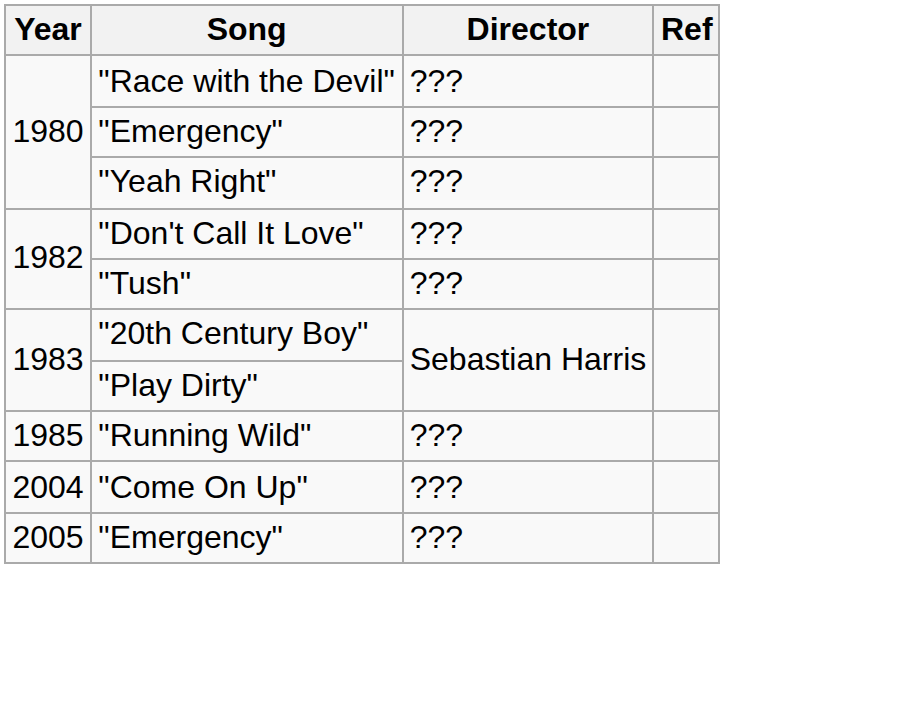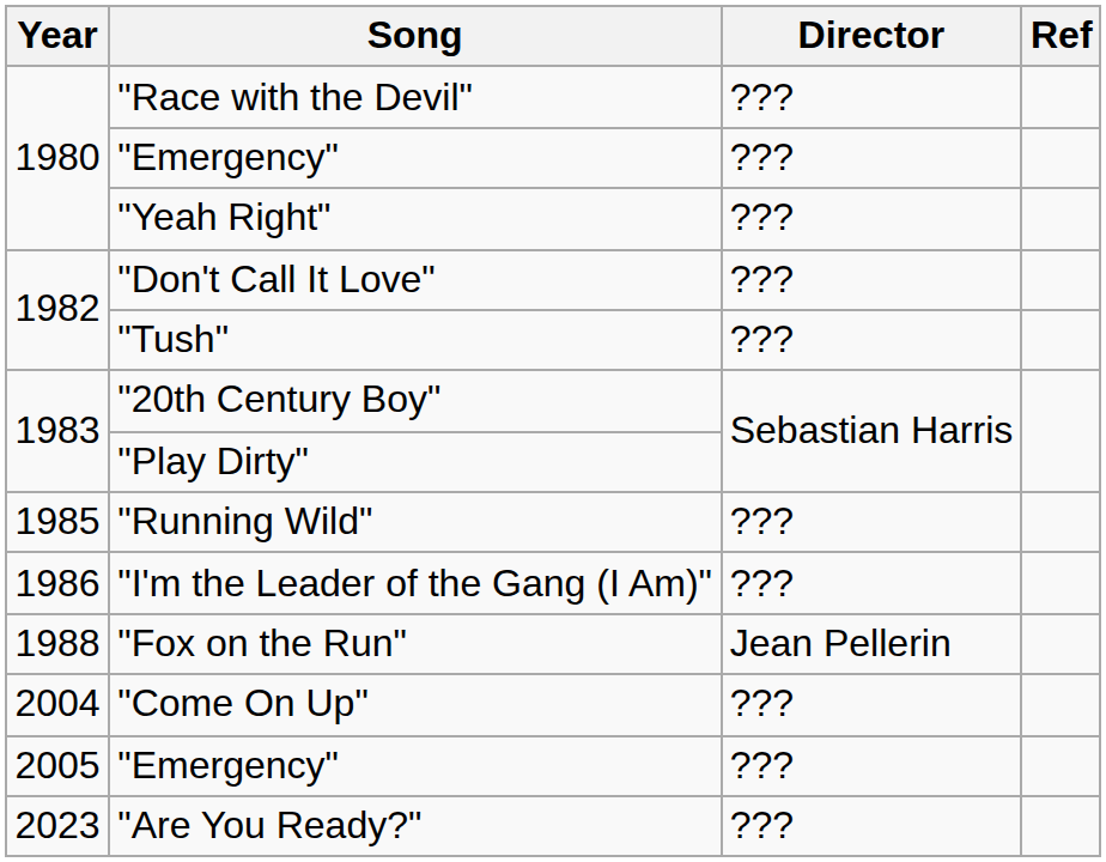 <table class="wikitable">
 <tr>
 <th>Year</th>
 <th>Song</th>
 <th>Director</th>
 <th>Ref</th>
 </tr>
 <tr>
 <td rowspan="3">1980</td>
 <td>"Race with the Devil"</td>
 <td>???</td>
 <td></td>
 </tr>
 <tr>
 <td>"Emergency"</td>
 <td>???</td>
 <td></td>
 </tr>
 <tr>
 <td>"Yeah Right"</td>
 <td>???</td>
 <td></td>
 </tr>
 <tr>
 <td rowspan="2">1982</td>
 <td>"Don't Call It Love"</td>
 <td>???</td>
 <td></td>
 </tr>
 <tr>
 <td>"Tush"</td>
 <td>???</td>
 <td></td>
 </tr>
 <tr>
 <td rowspan="2">1983</td>
 <td>"20th Century Boy"</td>
 <td rowspan="2">Sebastian Harris</td>
 <td rowspan="2"></td>
 </tr>
 <tr>
 <td>"Play Dirty"</td>
 </tr>
 <tr>
 <td>1985</td>
 <td>"Running Wild"</td>
 <td>???</td>
 <td></td>
 </tr>
 <tr>
+<td>1986</td>
+<td>"I'm the Leader of the Gang (I Am)"</td>
+<td>???</td>
+<td></td>
+</tr>
+<tr>
+<td>1988</td>
+<td>"Fox on the Run"</td>
+<td>Jean Pellerin</td>
+<td></td>
+</tr>
+<tr>
 <td>2004</td>
 <td>"Come On Up"</td>
 <td>???</td>
 <td></td>
 </tr>
 <tr>
 <td>2005</td>
 <td>"Emergency"</td>
 <td>???</td>
 <td></td>
 </tr>
+<tr>
+<td>2023</td>
+<td>"Are You Ready?"</td>
+<td>???</td>
+<td></td>
+</tr>
 </table>
